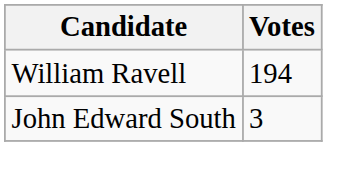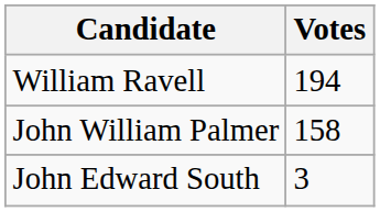 <table class="wikitable">
 <tr>
 <th>Candidate</th>
 <th>Votes</th>
 </tr>
 <tr>
 <td>William Ravell</td>
 <td>194</td>
 </tr>
 <tr>
+<td>John William Palmer</td>
+<td>158</td>
+</tr>
+<tr>
 <td>John Edward South</td>
 <td>3</td>
 </tr>
 </table>
